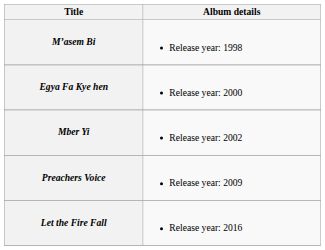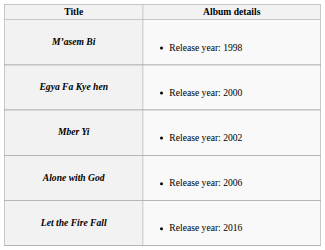 <table class="wikitable plainrowheaders" style="text-align:left;">
 <tr>
 <th rowspan="1" style="width:14em;">Title</th>
 <th rowspan="1" style="width:18em;">Album details</th>
 </tr>
 <tr>
 <th scope="row"><em>M’asem Bi</em></th>
 <td><br><ul><li>Release year: 1998</li></ul></td>
 </tr>
 <tr>
 </tr>
 <tr>
 <th scope="row"><em>Egya Fa Kye hen</em></th>
 <td><br><ul><li>Release year: 2000</li></ul></td>
 </tr>
 <tr>
 </tr>
 <tr>
 <th scope="row"><em>Mber Yi</em></th>
 <td><br><ul><li>Release year: 2002</li></ul></td>
 </tr>
 <tr>
 </tr>
 <tr>
+<th scope="row"><em>Alone with God</em></th>
+<td><br><ul><li>Release year: 2006</li></ul></td>
 </tr>
 <tr>
-<th scope="row"><em>Preachers Voice</em></th>
-<td><br><ul><li>Release year: 2009</li></ul></td>
 </tr>
 <tr>
 </tr>
 <tr>
 <th scope="row"><em>Let the Fire Fall</em></th>
 <td><br><ul><li>Release year: 2016</li></ul></td>
 </tr>
 <tr>
 </tr>
 </table>
